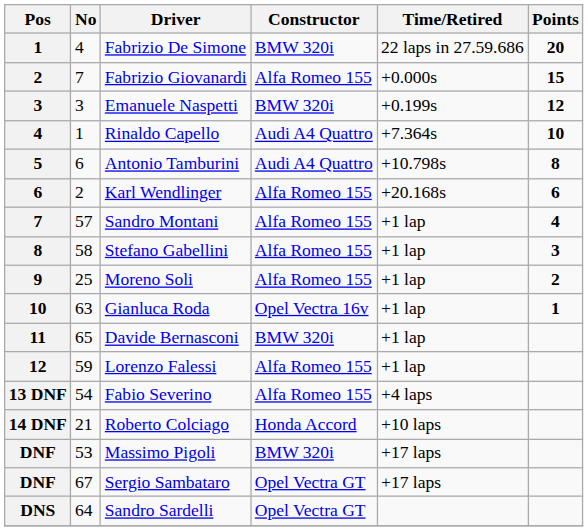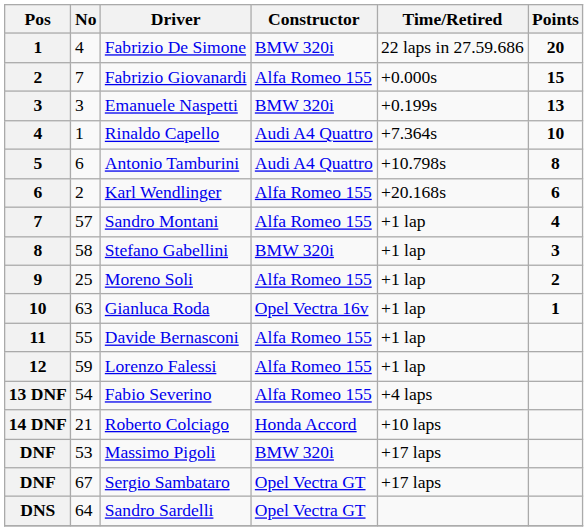 <table class="wikitable" style="font-size: 85%;">
 <tr>
 <th>Pos</th>
 <th>No</th>
 <th>Driver</th>
 <th>Constructor</th>
 <th>Time/Retired</th>
 <th>Points</th>
 </tr>
 <tr>
 <th>1</th>
 <td>4</td>
 <td> <a href='#'>Fabrizio De Simone</a></td>
 <td><a href='#'>BMW 320i</a></td>
 <td>22 laps in 27.59.686</td>
 <td align=center><strong>20</strong></td>
 </tr>
 <tr>
 <th>2</th>
 <td>7</td>
 <td> <a href='#'>Fabrizio Giovanardi</a></td>
 <td><a href='#'>Alfa Romeo 155</a></td>
 <td>+0.000s</td>
 <td align=center><strong>15</strong></td>
 </tr>
 <tr>
 <th>3</th>
 <td>3</td>
 <td> <a href='#'>Emanuele Naspetti</a></td>
 <td><a href='#'>BMW 320i</a></td>
 <td>+0.199s</td>
-<td align=center><strong>12</strong></td>
+<td align=center><strong>13</strong></td>
 </tr>
 <tr>
 <th>4</th>
 <td>1</td>
 <td> <a href='#'>Rinaldo Capello</a></td>
 <td><a href='#'>Audi A4 Quattro</a></td>
 <td>+7.364s</td>
 <td align=center><strong>10</strong></td>
 </tr>
 <tr>
 <th>5</th>
 <td>6</td>
 <td> <a href='#'>Antonio Tamburini</a></td>
 <td><a href='#'>Audi A4 Quattro</a></td>
 <td>+10.798s</td>
 <td align=center><strong>8</strong></td>
 </tr>
 <tr>
 <th>6</th>
 <td>2</td>
 <td> <a href='#'>Karl Wendlinger</a></td>
 <td><a href='#'>Alfa Romeo 155</a></td>
 <td>+20.168s</td>
 <td align=center><strong>6</strong></td>
 </tr>
 <tr>
 <th>7</th>
 <td>57</td>
 <td> <a href='#'>Sandro Montani</a></td>
 <td><a href='#'>Alfa Romeo 155</a></td>
 <td>+1 lap</td>
 <td align=center><strong>4</strong></td>
 </tr>
 <tr>
 <th>8</th>
 <td>58</td>
 <td> <a href='#'>Stefano Gabellini</a></td>
-<td><a href='#'>Alfa Romeo 155</a></td>
+<td><a href='#'>BMW 320i</a></td>
 <td>+1 lap</td>
 <td align=center><strong>3</strong></td>
 </tr>
 <tr>
 <th>9</th>
 <td>25</td>
 <td> <a href='#'>Moreno Soli</a></td>
 <td><a href='#'>Alfa Romeo 155</a></td>
 <td>+1 lap</td>
 <td align=center><strong>2</strong></td>
 </tr>
 <tr>
 <th>10</th>
 <td>63</td>
 <td> <a href='#'>Gianluca Roda</a></td>
 <td><a href='#'> Opel Vectra 16v</a></td>
 <td>+1 lap</td>
 <td align=center><strong>1</strong></td>
 </tr>
 <tr>
 <th>11</th>
-<td>65</td>
+<td>55</td>
 <td> <a href='#'>Davide Bernasconi</a></td>
-<td><a href='#'>BMW 320i</a></td>
+<td><a href='#'>Alfa Romeo 155</a></td>
 <td>+1 lap</td>
 <td></td>
 </tr>
 <tr>
 <th>12</th>
 <td>59</td>
 <td> <a href='#'>Lorenzo Falessi</a></td>
 <td><a href='#'>Alfa Romeo 155</a></td>
 <td>+1 lap</td>
 <td></td>
 </tr>
 <tr>
 <th>13 DNF</th>
 <td>54</td>
 <td> <a href='#'>Fabio Severino</a></td>
 <td><a href='#'>Alfa Romeo 155</a></td>
 <td>+4 laps</td>
 <td></td>
 </tr>
 <tr>
 <th>14 DNF</th>
 <td>21</td>
 <td> <a href='#'>Roberto Colciago</a></td>
 <td><a href='#'>Honda Accord</a></td>
 <td>+10 laps</td>
 <td></td>
 </tr>
 <tr>
 <th>DNF</th>
 <td>53</td>
 <td> <a href='#'>Massimo Pigoli</a></td>
 <td><a href='#'>BMW 320i</a></td>
 <td>+17 laps</td>
 <td></td>
 </tr>
 <tr>
 <th>DNF</th>
 <td>67</td>
 <td> <a href='#'>Sergio Sambataro</a></td>
 <td><a href='#'> Opel Vectra GT</a></td>
 <td>+17 laps</td>
 <td></td>
 </tr>
 <tr>
 <th>DNS</th>
 <td>64</td>
 <td> <a href='#'>Sandro Sardelli</a></td>
 <td><a href='#'> Opel Vectra GT</a></td>
 <td></td>
 <td></td>
 </tr>
 <tr>
 </tr>
 </table>
